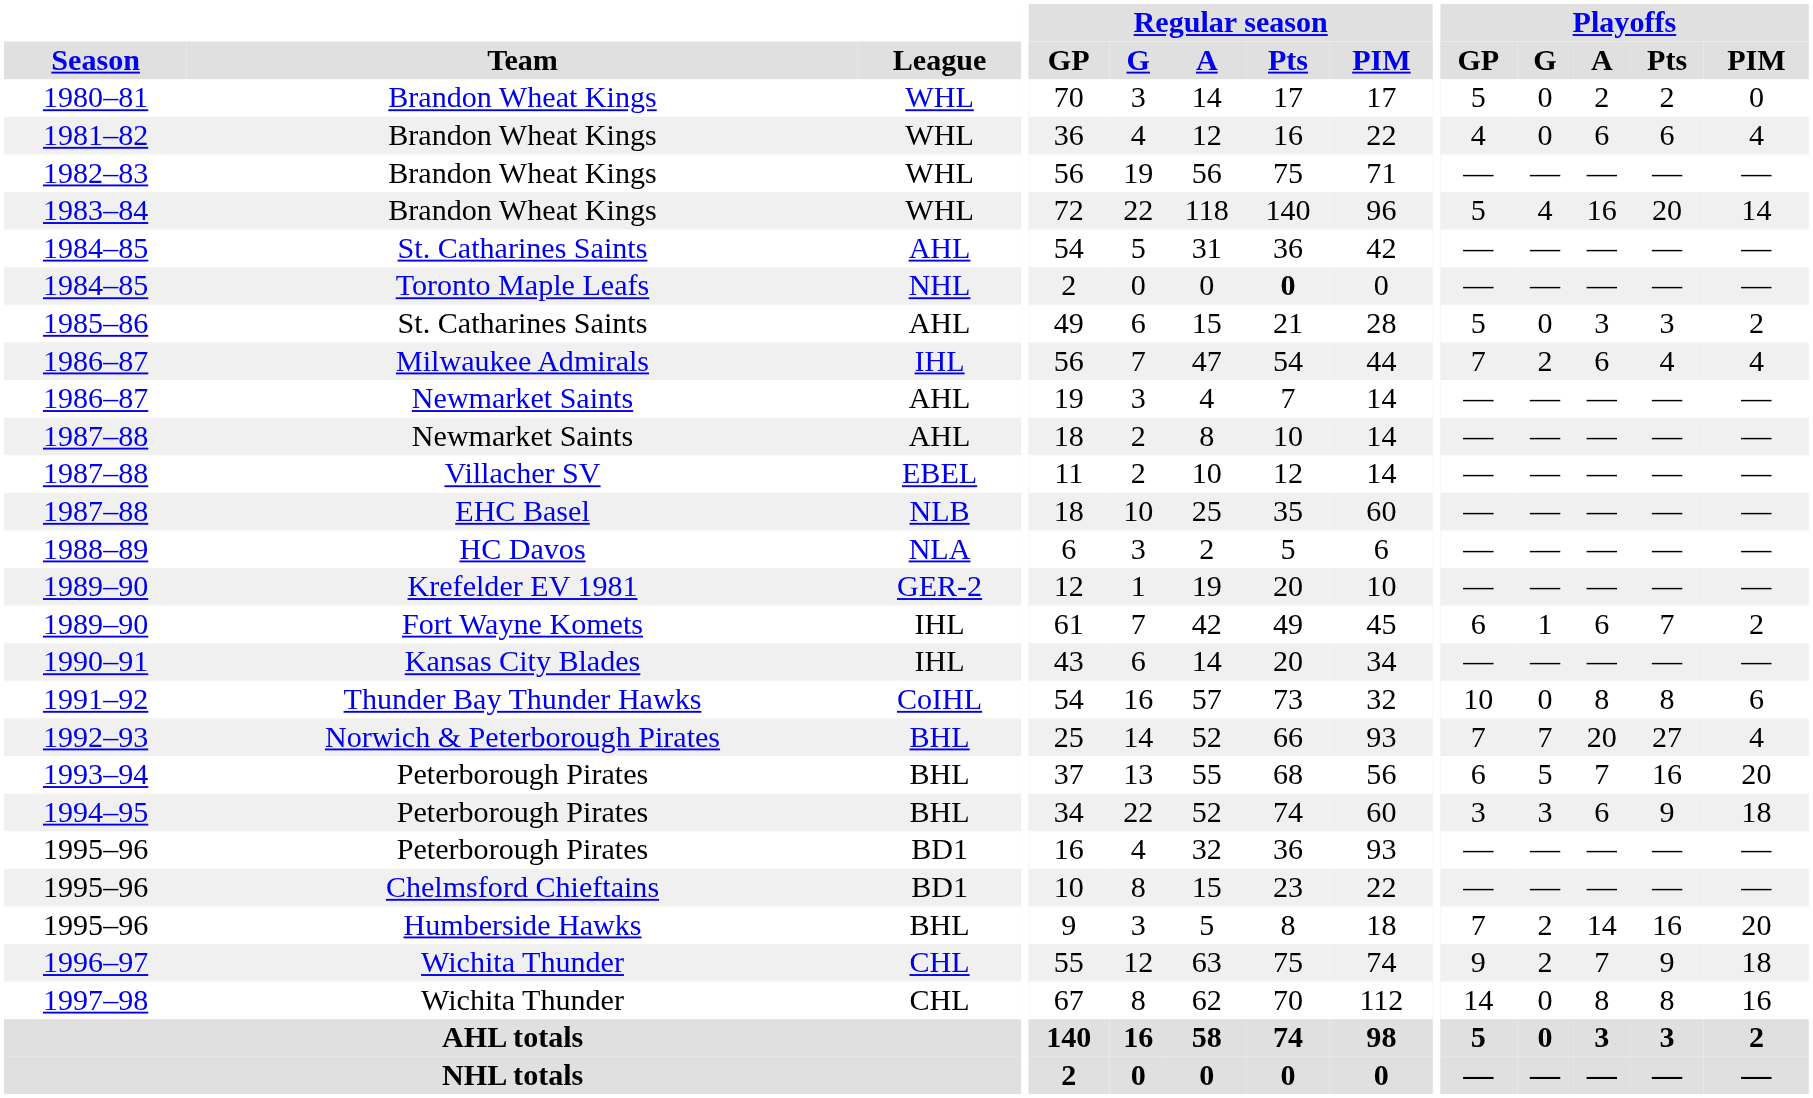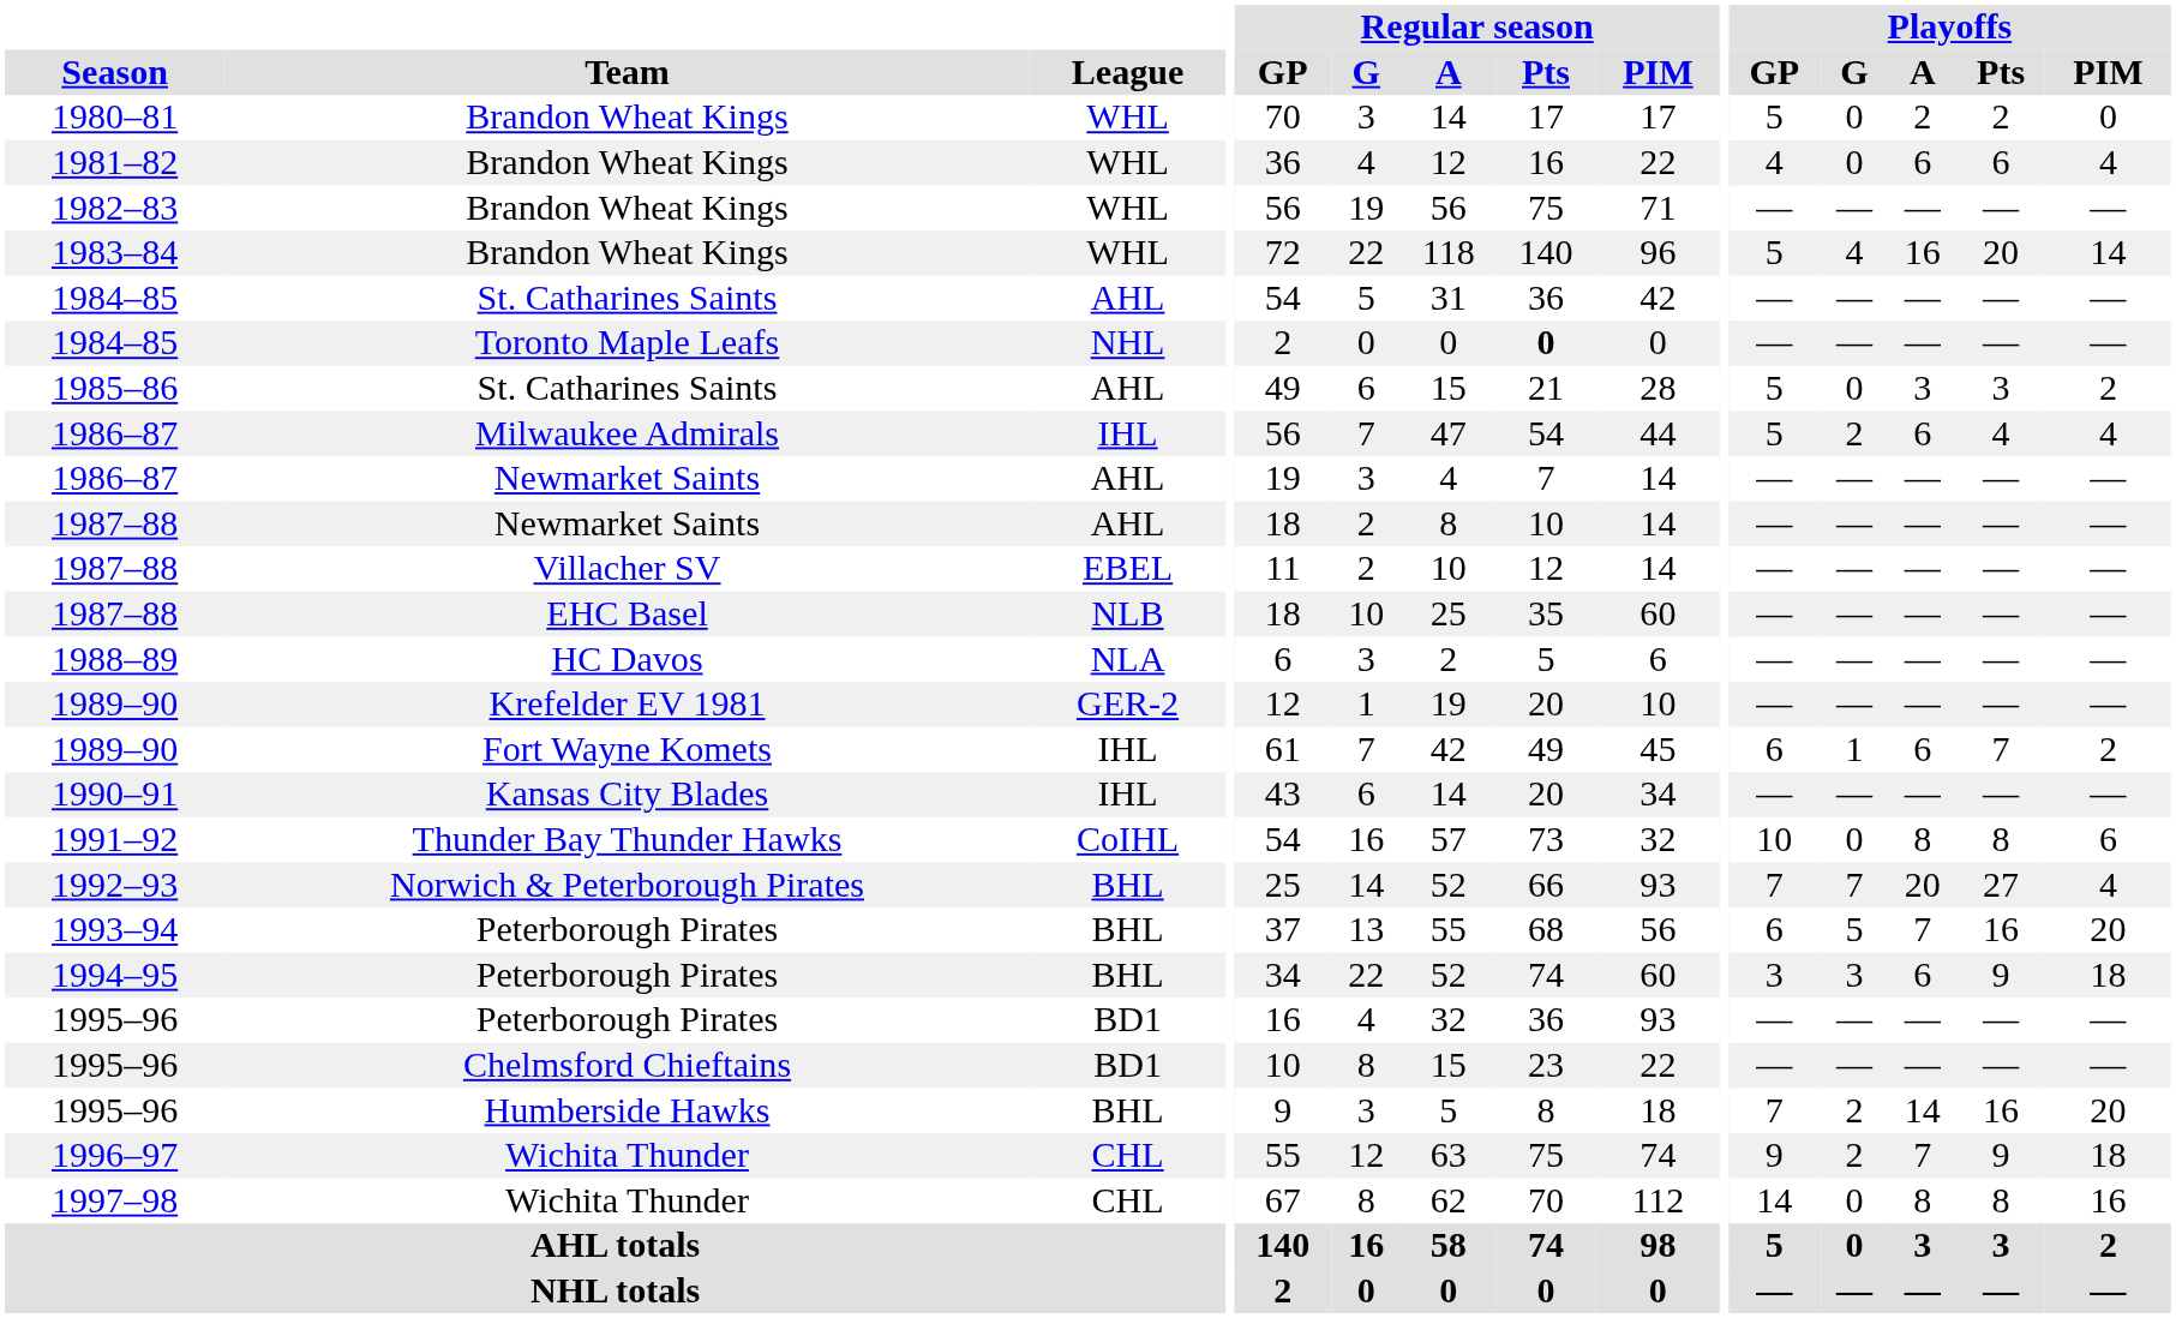 <table border="0" cellpadding="1" cellspacing="0" style="text-align:center; width:60em">
 <tr bgcolor="#e0e0e0">
 <th colspan="3" bgcolor="#ffffff"></th>
 <th rowspan="100" bgcolor="#ffffff"></th>
 <th colspan="5"><a href='#'>Regular season</a></th>
 <th rowspan="100" bgcolor="#ffffff"></th>
 <th colspan="5"><a href='#'>Playoffs</a></th>
 </tr>
 <tr bgcolor="#e0e0e0">
 <th><a href='#'>Season</a></th>
 <th>Team</th>
 <th>League</th>
 <th>GP</th>
 <th><a href='#'>G</a></th>
 <th><a href='#'>A</a></th>
 <th><a href='#'>Pts</a></th>
 <th><a href='#'>PIM</a></th>
 <th>GP</th>
 <th>G</th>
 <th>A</th>
 <th>Pts</th>
 <th>PIM</th>
 </tr>
 <tr>
 <td><a href='#'>1980–81</a></td>
 <td><a href='#'>Brandon Wheat Kings</a></td>
 <td><a href='#'>WHL</a></td>
 <td>70</td>
 <td>3</td>
 <td>14</td>
 <td>17</td>
 <td>17</td>
 <td>5</td>
 <td>0</td>
 <td>2</td>
 <td>2</td>
 <td>0</td>
 </tr>
 <tr bgcolor="#f0f0f0">
 <td><a href='#'>1981–82</a></td>
 <td>Brandon Wheat Kings</td>
 <td>WHL</td>
 <td>36</td>
 <td>4</td>
 <td>12</td>
 <td>16</td>
 <td>22</td>
 <td>4</td>
 <td>0</td>
 <td>6</td>
 <td>6</td>
 <td>4</td>
 </tr>
 <tr>
 <td><a href='#'>1982–83</a></td>
 <td>Brandon Wheat Kings</td>
 <td>WHL</td>
 <td>56</td>
 <td>19</td>
 <td>56</td>
 <td>75</td>
 <td>71</td>
 <td>—</td>
 <td>—</td>
 <td>—</td>
 <td>—</td>
 <td>—</td>
 </tr>
 <tr bgcolor="#f0f0f0">
 <td><a href='#'>1983–84</a></td>
 <td>Brandon Wheat Kings</td>
 <td>WHL</td>
 <td>72</td>
 <td>22</td>
 <td>118</td>
 <td>140</td>
 <td>96</td>
 <td>5</td>
 <td>4</td>
 <td>16</td>
 <td>20</td>
 <td>14</td>
 </tr>
 <tr>
 <td><a href='#'>1984–85</a></td>
 <td><a href='#'>St. Catharines Saints</a></td>
 <td><a href='#'>AHL</a></td>
 <td>54</td>
 <td>5</td>
 <td>31</td>
 <td>36</td>
 <td>42</td>
 <td>—</td>
 <td>—</td>
 <td>—</td>
 <td>—</td>
 <td>—</td>
 </tr>
 <tr bgcolor="#f0f0f0">
 <td><a href='#'>1984–85</a></td>
 <td><a href='#'>Toronto Maple Leafs</a></td>
 <td><a href='#'>NHL</a></td>
 <td>2</td>
 <td>0</td>
 <td>0</td>
 <td><strong>0</strong></td>
 <td>0</td>
 <td>—</td>
 <td>—</td>
 <td>—</td>
 <td>—</td>
 <td>—</td>
 </tr>
 <tr>
 <td><a href='#'>1985–86</a></td>
 <td>St. Catharines Saints</td>
 <td>AHL</td>
 <td>49</td>
 <td>6</td>
 <td>15</td>
 <td>21</td>
 <td>28</td>
 <td>5</td>
 <td>0</td>
 <td>3</td>
 <td>3</td>
 <td>2</td>
 </tr>
 <tr bgcolor="#f0f0f0">
 <td><a href='#'>1986–87</a></td>
 <td><a href='#'>Milwaukee Admirals</a></td>
 <td><a href='#'>IHL</a></td>
 <td>56</td>
 <td>7</td>
 <td>47</td>
 <td>54</td>
 <td>44</td>
-<td>7</td>
+<td>5</td>
 <td>2</td>
 <td>6</td>
 <td>4</td>
 <td>4</td>
 </tr>
 <tr>
 <td><a href='#'>1986–87</a></td>
 <td><a href='#'>Newmarket Saints</a></td>
 <td>AHL</td>
 <td>19</td>
 <td>3</td>
 <td>4</td>
 <td>7</td>
 <td>14</td>
 <td>—</td>
 <td>—</td>
 <td>—</td>
 <td>—</td>
 <td>—</td>
 </tr>
 <tr bgcolor="#f0f0f0">
 <td><a href='#'>1987–88</a></td>
 <td>Newmarket Saints</td>
 <td>AHL</td>
 <td>18</td>
 <td>2</td>
 <td>8</td>
 <td>10</td>
 <td>14</td>
 <td>—</td>
 <td>—</td>
 <td>—</td>
 <td>—</td>
 <td>—</td>
 </tr>
 <tr>
 <td><a href='#'>1987–88</a></td>
 <td><a href='#'>Villacher SV</a></td>
 <td><a href='#'>EBEL</a></td>
 <td>11</td>
 <td>2</td>
 <td>10</td>
 <td>12</td>
 <td>14</td>
 <td>—</td>
 <td>—</td>
 <td>—</td>
 <td>—</td>
 <td>—</td>
 </tr>
 <tr bgcolor="#f0f0f0">
 <td><a href='#'>1987–88</a></td>
 <td><a href='#'>EHC Basel</a></td>
 <td><a href='#'>NLB</a></td>
 <td>18</td>
 <td>10</td>
 <td>25</td>
 <td>35</td>
 <td>60</td>
 <td>—</td>
 <td>—</td>
 <td>—</td>
 <td>—</td>
 <td>—</td>
 </tr>
 <tr>
 <td><a href='#'>1988–89</a></td>
 <td><a href='#'>HC Davos</a></td>
 <td><a href='#'>NLA</a></td>
 <td>6</td>
 <td>3</td>
 <td>2</td>
 <td>5</td>
 <td>6</td>
 <td>—</td>
 <td>—</td>
 <td>—</td>
 <td>—</td>
 <td>—</td>
 </tr>
 <tr bgcolor="#f0f0f0">
 <td><a href='#'>1989–90</a></td>
 <td><a href='#'>Krefelder EV 1981</a></td>
 <td><a href='#'>GER-2</a></td>
 <td>12</td>
 <td>1</td>
 <td>19</td>
 <td>20</td>
 <td>10</td>
 <td>—</td>
 <td>—</td>
 <td>—</td>
 <td>—</td>
 <td>—</td>
 </tr>
 <tr>
 <td><a href='#'>1989–90</a></td>
 <td><a href='#'>Fort Wayne Komets</a></td>
 <td>IHL</td>
 <td>61</td>
 <td>7</td>
 <td>42</td>
 <td>49</td>
 <td>45</td>
 <td>6</td>
 <td>1</td>
 <td>6</td>
 <td>7</td>
 <td>2</td>
 </tr>
 <tr bgcolor="#f0f0f0">
 <td><a href='#'>1990–91</a></td>
 <td><a href='#'>Kansas City Blades</a></td>
 <td>IHL</td>
 <td>43</td>
 <td>6</td>
 <td>14</td>
 <td>20</td>
 <td>34</td>
 <td>—</td>
 <td>—</td>
 <td>—</td>
 <td>—</td>
 <td>—</td>
 </tr>
 <tr>
 <td><a href='#'>1991–92</a></td>
 <td><a href='#'>Thunder Bay Thunder Hawks</a></td>
 <td><a href='#'>CoIHL</a></td>
 <td>54</td>
 <td>16</td>
 <td>57</td>
 <td>73</td>
 <td>32</td>
 <td>10</td>
 <td>0</td>
 <td>8</td>
 <td>8</td>
 <td>6</td>
 </tr>
 <tr bgcolor="#f0f0f0">
 <td><a href='#'>1992–93</a></td>
 <td><a href='#'>Norwich & Peterborough Pirates</a></td>
 <td><a href='#'>BHL</a></td>
 <td>25</td>
 <td>14</td>
 <td>52</td>
 <td>66</td>
 <td>93</td>
 <td>7</td>
 <td>7</td>
 <td>20</td>
 <td>27</td>
 <td>4</td>
 </tr>
 <tr>
 <td><a href='#'>1993–94</a></td>
 <td>Peterborough Pirates</td>
 <td>BHL</td>
 <td>37</td>
 <td>13</td>
 <td>55</td>
 <td>68</td>
 <td>56</td>
 <td>6</td>
 <td>5</td>
 <td>7</td>
 <td>16</td>
 <td>20</td>
 </tr>
 <tr bgcolor="#f0f0f0">
 <td><a href='#'>1994–95</a></td>
 <td>Peterborough Pirates</td>
 <td>BHL</td>
 <td>34</td>
 <td>22</td>
 <td>52</td>
 <td>74</td>
 <td>60</td>
 <td>3</td>
 <td>3</td>
 <td>6</td>
 <td>9</td>
 <td>18</td>
 </tr>
 <tr>
 <td>1995–96</td>
 <td>Peterborough Pirates</td>
 <td>BD1</td>
 <td>16</td>
 <td>4</td>
 <td>32</td>
 <td>36</td>
 <td>93</td>
 <td>—</td>
 <td>—</td>
 <td>—</td>
 <td>—</td>
 <td>—</td>
 </tr>
 <tr bgcolor="#f0f0f0">
 <td>1995–96</td>
 <td><a href='#'>Chelmsford Chieftains</a></td>
 <td>BD1</td>
 <td>10</td>
 <td>8</td>
 <td>15</td>
 <td>23</td>
 <td>22</td>
 <td>—</td>
 <td>—</td>
 <td>—</td>
 <td>—</td>
 <td>—</td>
 </tr>
 <tr>
 <td>1995–96</td>
 <td><a href='#'>Humberside Hawks</a></td>
 <td>BHL</td>
 <td>9</td>
 <td>3</td>
 <td>5</td>
 <td>8</td>
 <td>18</td>
 <td>7</td>
 <td>2</td>
 <td>14</td>
 <td>16</td>
 <td>20</td>
 </tr>
 <tr bgcolor="#f0f0f0">
 <td><a href='#'>1996–97</a></td>
 <td><a href='#'>Wichita Thunder</a></td>
 <td><a href='#'>CHL</a></td>
 <td>55</td>
 <td>12</td>
 <td>63</td>
 <td>75</td>
 <td>74</td>
 <td>9</td>
 <td>2</td>
 <td>7</td>
 <td>9</td>
 <td>18</td>
 </tr>
 <tr>
 <td><a href='#'>1997–98</a></td>
 <td>Wichita Thunder</td>
 <td>CHL</td>
 <td>67</td>
 <td>8</td>
 <td>62</td>
 <td>70</td>
 <td>112</td>
 <td>14</td>
 <td>0</td>
 <td>8</td>
 <td>8</td>
 <td>16</td>
 </tr>
 <tr bgcolor="#e0e0e0">
 <th colspan="3">AHL totals</th>
 <th>140</th>
 <th>16</th>
 <th>58</th>
 <th>74</th>
 <th>98</th>
 <th>5</th>
 <th>0</th>
 <th>3</th>
 <th>3</th>
 <th>2</th>
 </tr>
 <tr bgcolor="#e0e0e0">
 <th colspan="3">NHL totals</th>
 <th>2</th>
 <th>0</th>
 <th>0</th>
 <th>0</th>
 <th>0</th>
 <th>—</th>
 <th>—</th>
 <th>—</th>
 <th>—</th>
 <th>—</th>
 </tr>
 </table>
